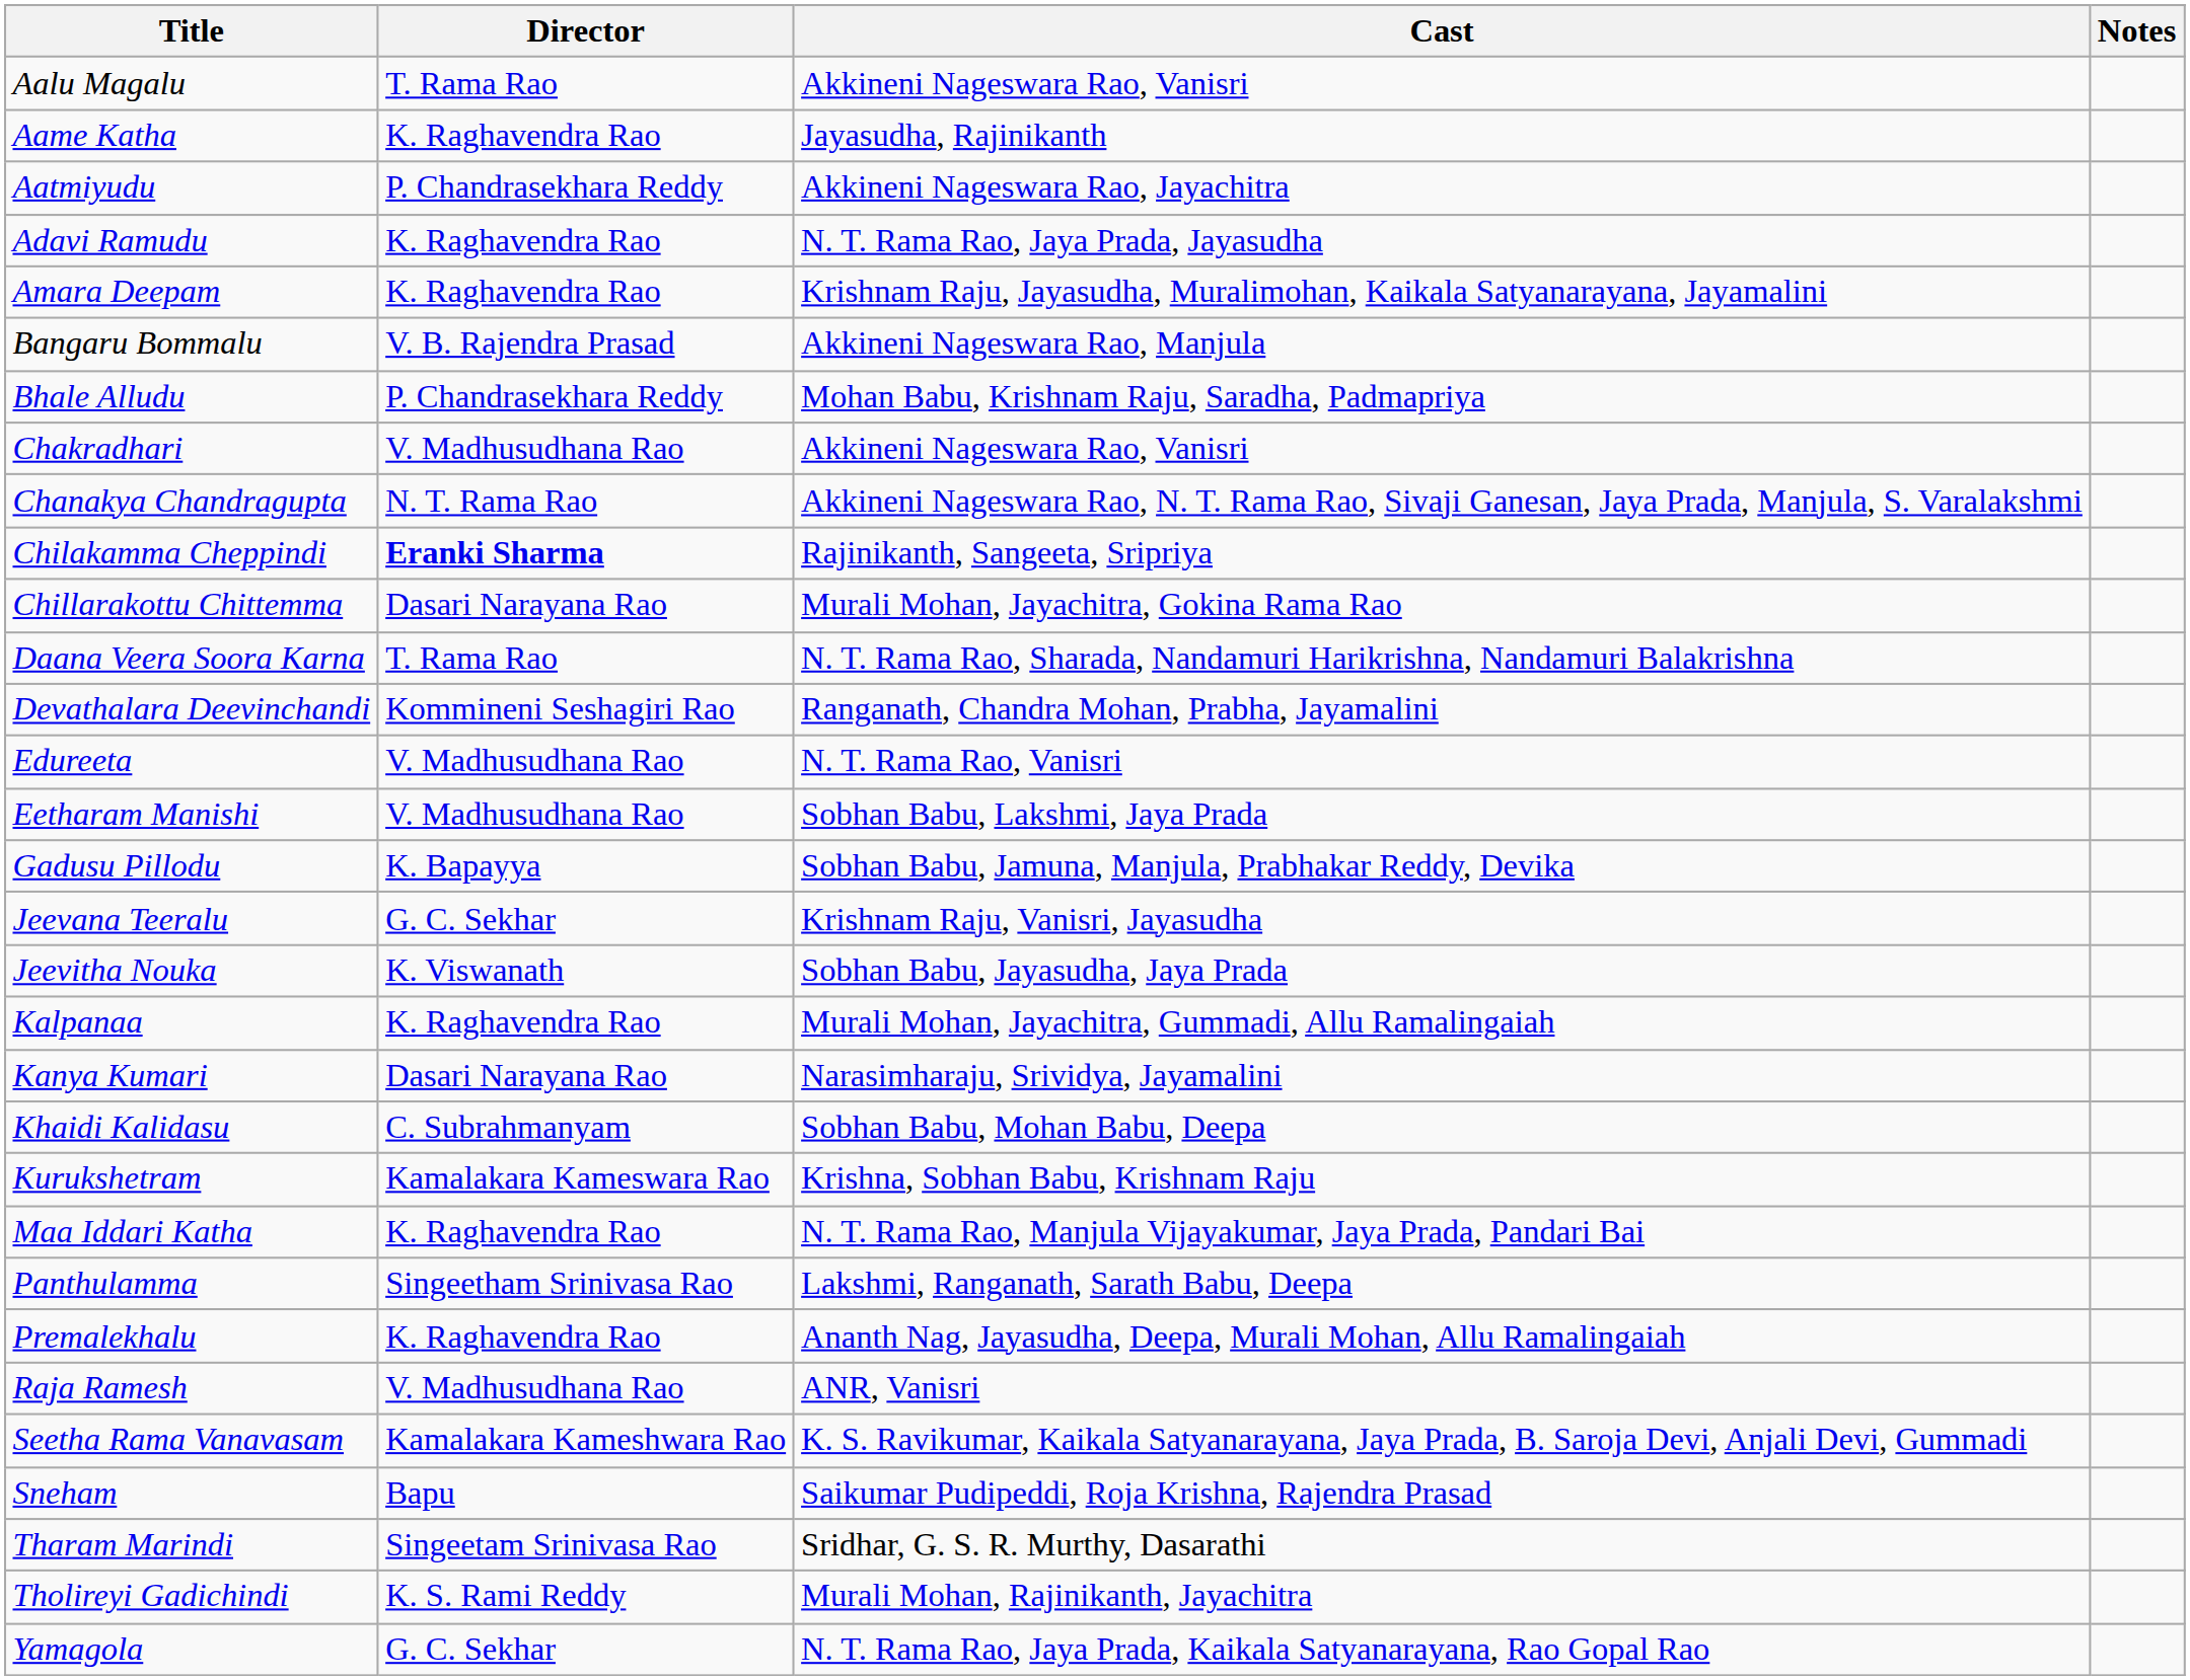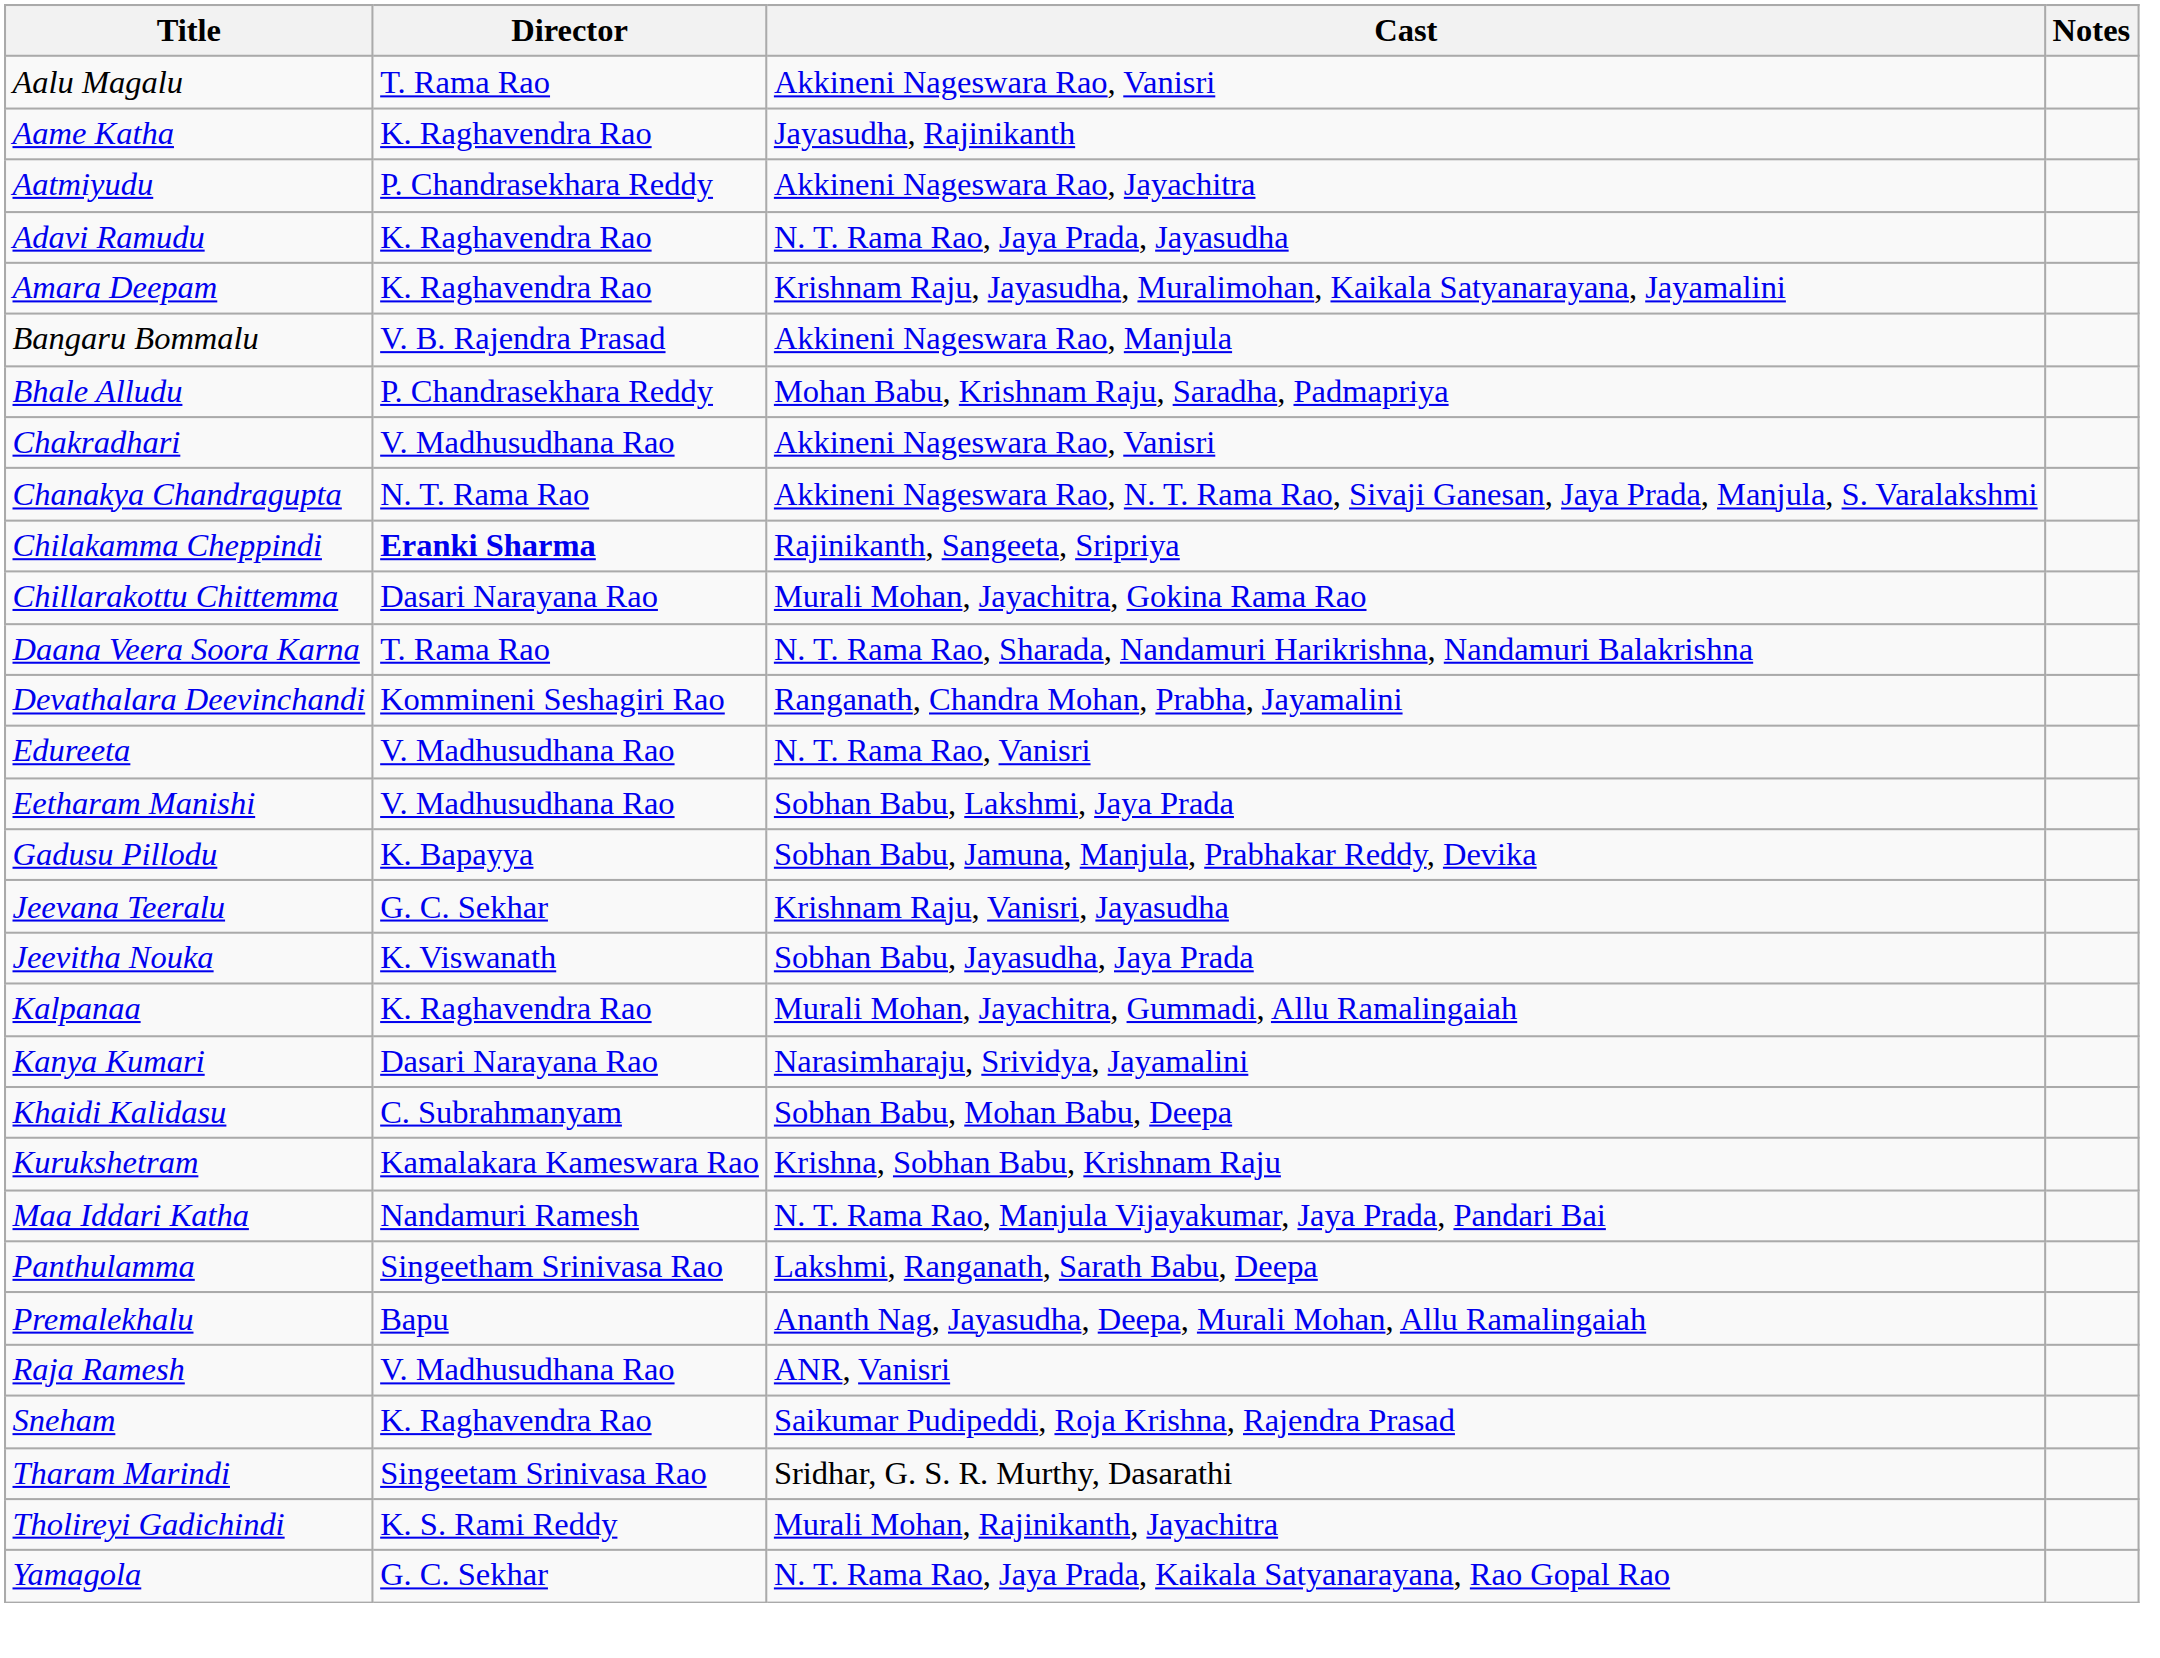 <table class="wikitable">
 <tr>
 <th>Title</th>
 <th>Director</th>
 <th>Cast</th>
 <th>Notes</th>
 </tr>
 <tr>
 <td><em>Aalu Magalu</em></td>
 <td><a href='#'>T. Rama Rao</a></td>
 <td><a href='#'>Akkineni Nageswara Rao</a>, <a href='#'>Vanisri</a></td>
 <td></td>
 </tr>
 <tr>
 <td><em><a href='#'>Aame Katha</a></em></td>
 <td><a href='#'>K. Raghavendra Rao</a></td>
 <td><a href='#'>Jayasudha</a>, <a href='#'>Rajinikanth</a></td>
 <td></td>
 </tr>
 <tr>
 <td><em><a href='#'>Aatmiyudu</a></em></td>
 <td><a href='#'>P. Chandrasekhara Reddy</a></td>
 <td><a href='#'>Akkineni Nageswara Rao</a>, <a href='#'>Jayachitra</a></td>
 <td></td>
 </tr>
 <tr>
 <td><em><a href='#'>Adavi Ramudu</a></em></td>
 <td><a href='#'>K. Raghavendra Rao</a></td>
 <td><a href='#'>N. T. Rama Rao</a>, <a href='#'>Jaya Prada</a>, <a href='#'>Jayasudha</a></td>
 <td></td>
 </tr>
 <tr>
 <td><em><a href='#'>Amara Deepam</a></em></td>
 <td><a href='#'>K. Raghavendra Rao</a></td>
 <td><a href='#'>Krishnam Raju</a>, <a href='#'>Jayasudha</a>, <a href='#'>Muralimohan</a>, <a href='#'>Kaikala Satyanarayana</a>, <a href='#'>Jayamalini</a></td>
 <td></td>
 </tr>
 <tr>
 <td><em>Bangaru Bommalu</em></td>
 <td><a href='#'>V. B. Rajendra Prasad</a></td>
 <td><a href='#'>Akkineni Nageswara Rao</a>, <a href='#'>Manjula</a></td>
 <td></td>
 </tr>
 <tr>
 <td><em><a href='#'>Bhale Alludu</a></em></td>
 <td><a href='#'>P. Chandrasekhara Reddy</a></td>
 <td><a href='#'>Mohan Babu</a>, <a href='#'>Krishnam Raju</a>, <a href='#'>Saradha</a>, <a href='#'>Padmapriya</a></td>
 <td></td>
 </tr>
 <tr>
 <td><em><a href='#'>Chakradhari</a></em></td>
 <td><a href='#'>V. Madhusudhana Rao</a></td>
 <td><a href='#'>Akkineni Nageswara Rao</a>, <a href='#'>Vanisri</a></td>
 <td></td>
 </tr>
 <tr>
 <td><em><a href='#'>Chanakya Chandragupta</a></em></td>
 <td><a href='#'>N. T. Rama Rao</a></td>
 <td><a href='#'>Akkineni Nageswara Rao</a>, <a href='#'>N. T. Rama Rao</a>, <a href='#'>Sivaji Ganesan</a>, <a href='#'>Jaya Prada</a>, <a href='#'>Manjula</a>, <a href='#'>S. Varalakshmi</a></td>
 <td></td>
 </tr>
 <tr>
 <td><em><a href='#'>Chilakamma Cheppindi</a></em></td>
 <td><strong><a href='#'>Eranki Sharma</a></strong></td>
 <td><a href='#'>Rajinikanth</a>, <a href='#'>Sangeeta</a>, <a href='#'>Sripriya</a></td>
 <td></td>
 </tr>
 <tr>
 <td><em><a href='#'>Chillarakottu Chittemma</a></em></td>
 <td><a href='#'>Dasari Narayana Rao</a></td>
 <td><a href='#'>Murali Mohan</a>, <a href='#'>Jayachitra</a>, <a href='#'>Gokina Rama Rao</a></td>
 <td></td>
 </tr>
 <tr>
 <td><em><a href='#'>Daana Veera Soora Karna</a></em></td>
 <td><a href='#'>T. Rama Rao</a></td>
 <td><a href='#'>N. T. Rama Rao</a>, <a href='#'>Sharada</a>, <a href='#'>Nandamuri Harikrishna</a>, <a href='#'>Nandamuri Balakrishna</a></td>
 <td></td>
 </tr>
 <tr>
 <td><em><a href='#'>Devathalara Deevinchandi</a></em></td>
 <td><a href='#'>Kommineni Seshagiri Rao</a></td>
 <td><a href='#'>Ranganath</a>, <a href='#'>Chandra Mohan</a>, <a href='#'>Prabha</a>, <a href='#'>Jayamalini</a></td>
 <td></td>
 </tr>
 <tr>
 <td><em><a href='#'>Edureeta</a></em></td>
 <td><a href='#'>V. Madhusudhana Rao</a></td>
 <td><a href='#'>N. T. Rama Rao</a>, <a href='#'>Vanisri</a></td>
 <td></td>
 </tr>
 <tr>
 <td><em><a href='#'>Eetharam Manishi</a></em></td>
 <td><a href='#'>V. Madhusudhana Rao</a></td>
 <td><a href='#'>Sobhan Babu</a>, <a href='#'>Lakshmi</a>, <a href='#'>Jaya Prada</a></td>
 <td></td>
 </tr>
 <tr>
 <td><em><a href='#'>Gadusu Pillodu</a></em></td>
 <td><a href='#'>K. Bapayya</a></td>
 <td><a href='#'>Sobhan Babu</a>, <a href='#'>Jamuna</a>, <a href='#'>Manjula</a>, <a href='#'>Prabhakar Reddy</a>, <a href='#'>Devika</a></td>
 <td></td>
 </tr>
 <tr>
 <td><em><a href='#'>Jeevana Teeralu</a></em></td>
 <td><a href='#'>G. C. Sekhar</a></td>
 <td><a href='#'>Krishnam Raju</a>, <a href='#'>Vanisri</a>, <a href='#'>Jayasudha</a></td>
 <td></td>
 </tr>
 <tr>
 <td><em><a href='#'>Jeevitha Nouka</a></em></td>
 <td><a href='#'>K. Viswanath</a></td>
 <td><a href='#'>Sobhan Babu</a>, <a href='#'>Jayasudha</a>, <a href='#'>Jaya Prada</a></td>
 <td></td>
 </tr>
 <tr>
 <td><em><a href='#'>Kalpanaa</a></em></td>
 <td><a href='#'>K. Raghavendra Rao</a></td>
 <td><a href='#'>Murali Mohan</a>, <a href='#'>Jayachitra</a>, <a href='#'>Gummadi</a>, <a href='#'>Allu Ramalingaiah</a></td>
 <td></td>
 </tr>
 <tr>
 <td><em><a href='#'>Kanya Kumari</a></em></td>
 <td><a href='#'>Dasari Narayana Rao</a></td>
 <td><a href='#'>Narasimharaju</a>, <a href='#'>Srividya</a>, <a href='#'>Jayamalini</a></td>
 <td></td>
 </tr>
 <tr>
 <td><em><a href='#'>Khaidi Kalidasu</a></em></td>
 <td><a href='#'>C. Subrahmanyam</a></td>
 <td><a href='#'>Sobhan Babu</a>, <a href='#'>Mohan Babu</a>, <a href='#'>Deepa</a></td>
 <td></td>
 </tr>
 <tr>
 <td><em><a href='#'>Kurukshetram</a></em></td>
 <td><a href='#'>Kamalakara Kameswara Rao</a></td>
 <td><a href='#'>Krishna</a>, <a href='#'>Sobhan Babu</a>, <a href='#'>Krishnam Raju</a></td>
 <td></td>
 </tr>
 <tr>
 <td><em><a href='#'>Maa Iddari Katha</a></em></td>
-<td><a href='#'>K. Raghavendra Rao</a></td>
+<td><a href='#'>Nandamuri Ramesh</a></td>
 <td><a href='#'>N. T. Rama Rao</a>, <a href='#'>Manjula Vijayakumar</a>, <a href='#'>Jaya Prada</a>, <a href='#'>Pandari Bai</a></td>
 <td></td>
 </tr>
 <tr>
 <td><em><a href='#'>Panthulamma</a></em></td>
 <td><a href='#'>Singeetham Srinivasa Rao</a></td>
 <td><a href='#'>Lakshmi</a>, <a href='#'>Ranganath</a>, <a href='#'>Sarath Babu</a>, <a href='#'>Deepa</a></td>
 <td></td>
 </tr>
 <tr>
 <td><em><a href='#'>Premalekhalu</a></em></td>
-<td><a href='#'>K. Raghavendra Rao</a></td>
+<td><a href='#'>Bapu</a></td>
 <td><a href='#'>Ananth Nag</a>, <a href='#'>Jayasudha</a>, <a href='#'>Deepa</a>, <a href='#'>Murali Mohan</a>, <a href='#'>Allu Ramalingaiah</a></td>
 <td></td>
 </tr>
 <tr>
 <td><em><a href='#'>Raja Ramesh</a></em></td>
 <td><a href='#'>V. Madhusudhana Rao</a></td>
 <td><a href='#'>ANR</a>, <a href='#'>Vanisri</a></td>
 <td></td>
 </tr>
 <tr>
-<td><em><a href='#'>Seetha Rama Vanavasam</a></em></td>
-<td><a href='#'>Kamalakara Kameshwara Rao</a></td>
-<td><a href='#'>K. S. Ravikumar</a>, <a href='#'>Kaikala Satyanarayana</a>, <a href='#'>Jaya Prada</a>, <a href='#'>B. Saroja Devi</a>, <a href='#'>Anjali Devi</a>, <a href='#'>Gummadi</a></td>
-<td></td>
-</tr>
-<tr>
 <td><em><a href='#'>Sneham</a></em></td>
-<td><a href='#'>Bapu</a></td>
+<td><a href='#'>K. Raghavendra Rao</a></td>
 <td><a href='#'>Saikumar Pudipeddi</a>, <a href='#'>Roja Krishna</a>, <a href='#'>Rajendra Prasad</a></td>
 <td></td>
 </tr>
 <tr>
 <td><em><a href='#'>Tharam Marindi</a></em></td>
 <td><a href='#'>Singeetam Srinivasa Rao</a></td>
 <td>Sridhar, G. S. R. Murthy, Dasarathi</td>
 <td></td>
 </tr>
 <tr>
 <td><em><a href='#'>Tholireyi Gadichindi</a></em></td>
 <td><a href='#'>K. S. Rami Reddy</a></td>
 <td><a href='#'>Murali Mohan</a>, <a href='#'>Rajinikanth</a>, <a href='#'>Jayachitra</a></td>
 <td></td>
 </tr>
 <tr>
 <td><em><a href='#'>Yamagola</a></em></td>
 <td><a href='#'>G. C. Sekhar</a></td>
 <td><a href='#'>N. T. Rama Rao</a>, <a href='#'>Jaya Prada</a>, <a href='#'>Kaikala Satyanarayana</a>, <a href='#'>Rao Gopal Rao</a></td>
 <td></td>
 </tr>
 </table>
